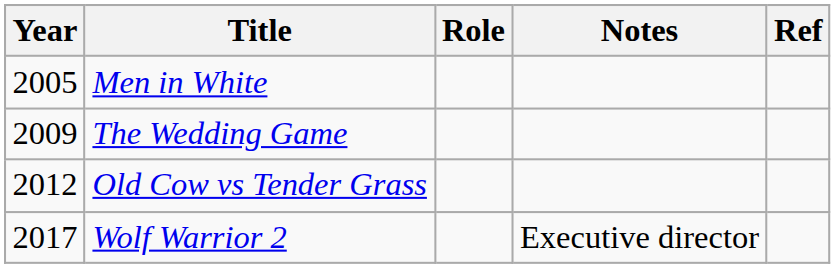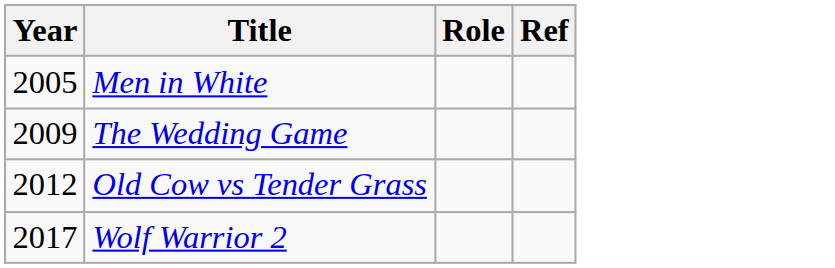 <table class="wikitable sortable">
 <tr>
 <th>Year</th>
 <th>Title</th>
 <th>Role</th>
-<th class="unsortable">Notes</th>
 <th class="unsortable">Ref</th>
 </tr>
 <tr>
 <td>2005</td>
 <td><em><a href='#'>Men in White</a></em></td>
-<td></td>
 <td></td>
 <td></td>
 </tr>
 <tr>
 <td>2009</td>
 <td><em><a href='#'>The Wedding Game</a></em></td>
 <td></td>
 <td></td>
-<td></td>
 </tr>
 <tr>
 <td>2012</td>
 <td><em><a href='#'>Old Cow vs Tender Grass</a></em></td>
-<td></td>
 <td></td>
 <td></td>
 </tr>
 <tr>
 <td>2017</td>
 <td><em><a href='#'>Wolf Warrior 2</a></em></td>
 <td></td>
-<td>Executive director</td>
 <td></td>
 </tr>
 </table>
